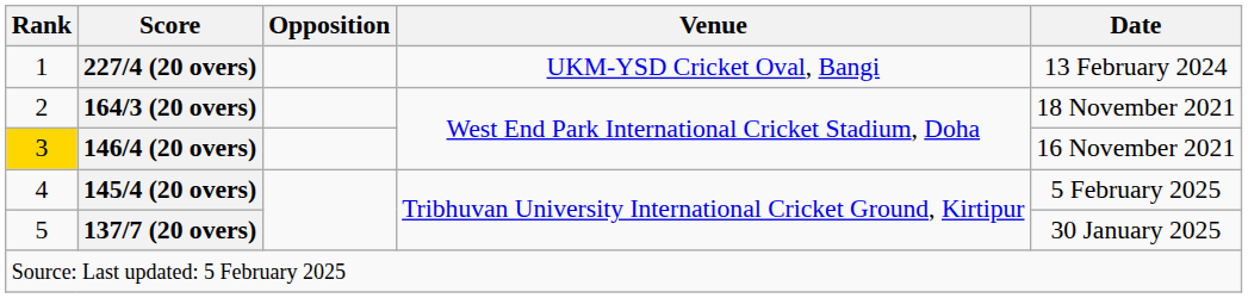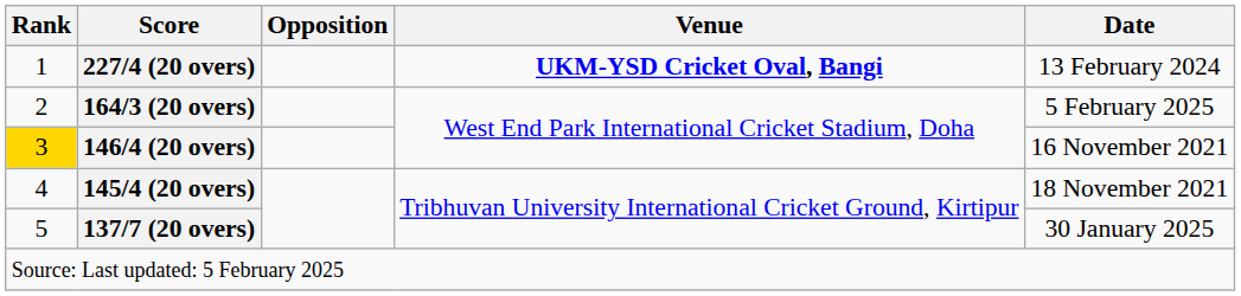 <table class="wikitable" style="text-align: center;">
 <tr>
 <th>Rank</th>
 <th>Score</th>
 <th>Opposition</th>
 <th>Venue</th>
 <th>Date</th>
 </tr>
 <tr>
 <td>1</td>
 <th>227/4 (20 overs)</th>
 <td></td>
-<td><a href='#'>UKM-YSD Cricket Oval</a>, <a href='#'>Bangi</a></td>
+<td><strong><a href='#'>UKM-YSD Cricket Oval</a>, <a href='#'>Bangi</a></strong></td>
 <td>13 February 2024</td>
 </tr>
 <tr>
 <td>2</td>
 <th>164/3 (20 overs)</th>
 <td></td>
 <td rowspan=2><a href='#'>West End Park International Cricket Stadium</a>, <a href='#'>Doha</a></td>
-<td>18 November 2021</td>
+<td>5 February 2025</td>
 </tr>
 <tr>
 <td style="background: gold;">3</td>
 <th>146/4 (20 overs)</th>
 <td></td>
 <td>16 November 2021</td>
 </tr>
 <tr>
 <td>4</td>
 <th>145/4 (20 overs)</th>
 <td rowspan=2></td>
 <td rowspan=2><a href='#'>Tribhuvan University International Cricket Ground</a>, <a href='#'>Kirtipur</a></td>
-<td>5 February 2025</td>
+<td>18 November 2021</td>
 </tr>
 <tr>
 <td>5</td>
 <th>137/7 (20 overs)</th>
 <td>30 January 2025</td>
 </tr>
 <tr>
 <td colspan=5 style="text-align:left;"><small>Source:  Last updated: 5 February 2025</small></td>
 </tr>
 </table>
